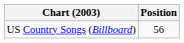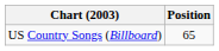 <table class="wikitable sortable">
 <tr>
 <th scope="col">Chart (2003)</th>
 <th scope="col">Position</th>
 </tr>
 <tr>
 <td>US <a href='#'>Country Songs</a> (<em><a href='#'>Billboard</a></em>)</td>
-<td align="center">56</td>
+<td align="center">65</td>
 </tr>
 </table>
